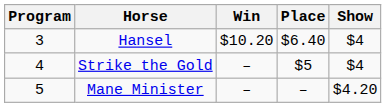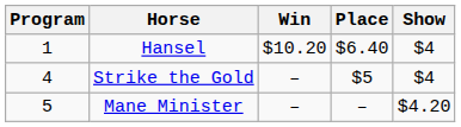 <table class="wikitable plainrowheaders">
 <tr>
 <th scope="col">Program</th>
 <th scope="col">Horse</th>
 <th scope="col">Win</th>
 <th scope="col">Place</th>
 <th scope="col">Show</th>
 </tr>
 <tr>
-<td style="text-align:center;">3</td>
+<td style="text-align:center;">1</td>
 <td style="text-align:center;"><a href='#'>Hansel</a></td>
 <td style="text-align:center;">$10.20</td>
 <td style="text-align:center;">$6.40</td>
 <td style="text-align:center;">$4</td>
 </tr>
 <tr>
 <td style="text-align:center;">4</td>
 <td style="text-align:center;"><a href='#'>Strike the Gold</a></td>
 <td style="text-align:center;">–</td>
 <td style="text-align:center;">$5</td>
 <td style="text-align:center;">$4</td>
 </tr>
 <tr>
 <td style="text-align:center;">5</td>
 <td style="text-align:center;"><a href='#'>Mane Minister</a></td>
 <td style="text-align:center;">–</td>
 <td style="text-align:center;">–</td>
 <td style="text-align:center;">$4.20</td>
 </tr>
 </table>
